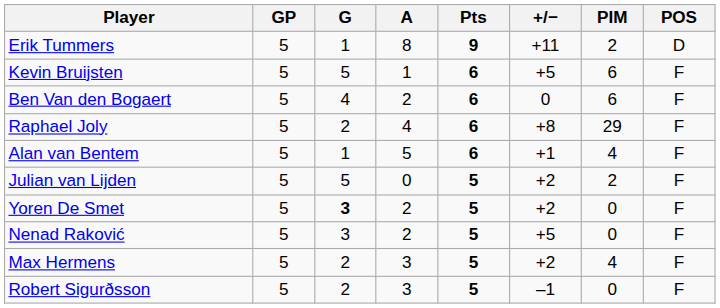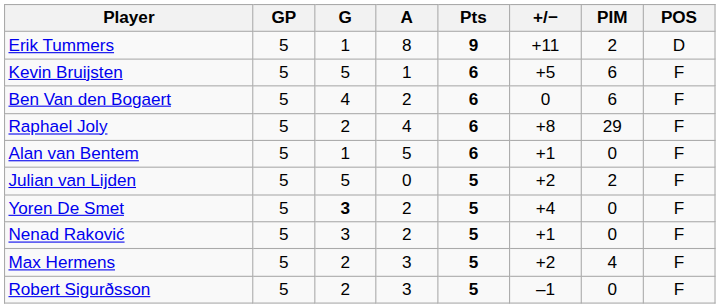 <table class="wikitable sortable" style="text-align:center;">
 <tr>
 <th style="width:225px;">Player</th>
 <th style="width:50px;">GP</th>
 <th style="width:50px;">G</th>
 <th style="width:50px;">A</th>
 <th style="width:60px;">Pts</th>
 <th style="width:60px;">+/−</th>
 <th style="width:50px;">PIM</th>
 <th style="width:60px;">POS</th>
 </tr>
 <tr>
 <td style="text-align:left;"> <a href='#'>Erik Tummers</a></td>
 <td>5</td>
 <td>1</td>
 <td>8</td>
 <td><strong>9</strong></td>
 <td>+11</td>
 <td>2</td>
 <td>D</td>
 </tr>
 <tr>
 <td style="text-align:left;"> <a href='#'>Kevin Bruijsten</a></td>
 <td>5</td>
 <td>5</td>
 <td>1</td>
 <td><strong>6</strong></td>
 <td>+5</td>
 <td>6</td>
 <td>F</td>
 </tr>
 <tr>
 <td style="text-align:left;"> <a href='#'>Ben Van den Bogaert</a></td>
 <td>5</td>
 <td>4</td>
 <td>2</td>
 <td><strong>6</strong></td>
 <td>0</td>
 <td>6</td>
 <td>F</td>
 </tr>
 <tr>
 <td style="text-align:left;"> <a href='#'>Raphael Joly</a></td>
 <td>5</td>
 <td>2</td>
 <td>4</td>
 <td><strong>6</strong></td>
 <td>+8</td>
 <td>29</td>
 <td>F</td>
 </tr>
 <tr>
 <td style="text-align:left;"> <a href='#'>Alan van Bentem</a></td>
 <td>5</td>
 <td>1</td>
 <td>5</td>
 <td><strong>6</strong></td>
 <td>+1</td>
-<td>4</td>
+<td>0</td>
 <td>F</td>
 </tr>
 <tr>
 <td style="text-align:left;"> <a href='#'>Julian van Lijden</a></td>
 <td>5</td>
 <td>5</td>
 <td>0</td>
 <td><strong>5</strong></td>
 <td>+2</td>
 <td>2</td>
 <td>F</td>
 </tr>
 <tr>
 <td style="text-align:left;"> <a href='#'>Yoren De Smet</a></td>
 <td>5</td>
 <td><strong>3</strong></td>
 <td>2</td>
 <td><strong>5</strong></td>
-<td>+2</td>
+<td>+4</td>
 <td>0</td>
 <td>F</td>
 </tr>
 <tr>
 <td style="text-align:left;"> <a href='#'>Nenad Raković</a></td>
 <td>5</td>
 <td>3</td>
 <td>2</td>
 <td><strong>5</strong></td>
-<td>+5</td>
+<td>+1</td>
 <td>0</td>
 <td>F</td>
 </tr>
 <tr>
 <td style="text-align:left;"> <a href='#'>Max Hermens</a></td>
 <td>5</td>
 <td>2</td>
 <td>3</td>
 <td><strong>5</strong></td>
 <td>+2</td>
 <td>4</td>
 <td>F</td>
 </tr>
 <tr>
 <td style="text-align:left;"> <a href='#'>Robert Sigurðsson</a></td>
 <td>5</td>
 <td>2</td>
 <td>3</td>
 <td><strong>5</strong></td>
 <td>–1</td>
 <td>0</td>
 <td>F</td>
 </tr>
 </table>
